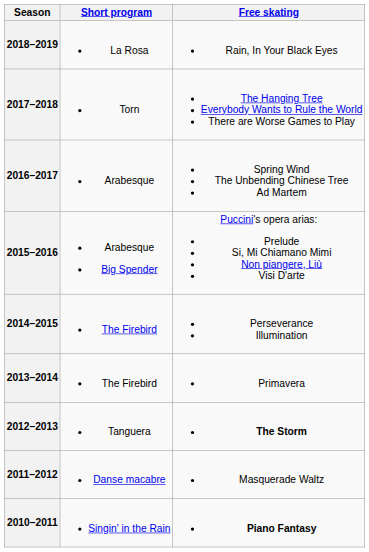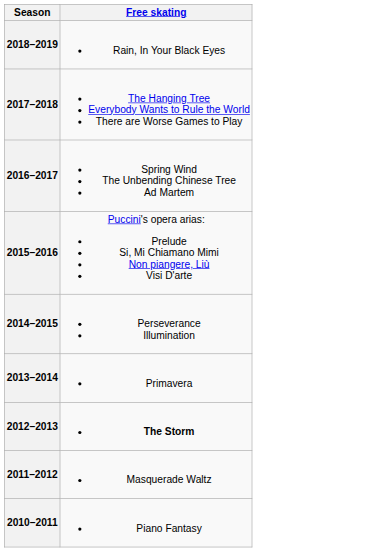 <table class=wikitable style=text-align:center>
 <tr>
 <th>Season</th>
-<th><a href='#'>Short program</a></th>
 <th><a href='#'>Free skating</a></th>
 </tr>
 <tr>
 <th>2018–2019 <br></th>
-<td><br><ul><li>La Rosa <br></li></ul></td>
 <td><br><ul><li>Rain, In Your Black Eyes <br></li></ul></td>
 </tr>
 <tr>
 <th>2017–2018 <br></th>
-<td><br><ul><li>Torn <br></li></ul></td>
 <td><br><ul><li><a href='#'>The Hanging Tree</a> <br></li><li><a href='#'>Everybody Wants to Rule the World</a> <br></li><li>There are Worse Games to Play <br></li></ul></td>
 </tr>
 <tr>
 <th>2016–2017 <br> </th>
-<td><br><ul><li>Arabesque <br></li></ul></td>
 <td><br><ul><li>Spring Wind</li><li>The Unbending Chinese Tree</li><li>Ad Martem <br></li></ul></td>
 </tr>
 <tr>
 <th>2015–2016 <br> </th>
-<td><br><ul><li>Arabesque <br></li></ul><ul><li><a href='#'>Big Spender</a> <br></li></ul></td>
 <td><a href='#'>Puccini</a>'s opera arias:<br><ul><li>Prelude <br></li><li>Si, Mi Chiamano Mimi <br></li><li><a href='#'>Non piangere, Liù</a> <br></li><li>Visi D'arte <br></li></ul></td>
 </tr>
 <tr>
 <th>2014–2015 <br> </th>
-<td><br><ul><li><a href='#'>The Firebird</a> <br></li></ul></td>
 <td><br><ul><li>Perseverance <br></li><li>Illumination <br></li></ul></td>
 </tr>
 <tr>
 <th>2013–2014 <br> </th>
-<td><br><ul><li>The Firebird <br></li></ul></td>
 <td><br><ul><li>Primavera <br></li></ul></td>
 </tr>
 <tr>
 <th>2012–2013 <br> </th>
-<td><br><ul><li>Tanguera <br></li></ul></td>
 <td><strong><br><ul><li>The Storm <br></li></ul></strong></td>
 </tr>
 <tr>
 <th>2011–2012 <br> </th>
-<td><br><ul><li><a href='#'>Danse macabre</a> <br></li></ul></td>
 <td><br><ul><li>Masquerade Waltz <br></li></ul></td>
 </tr>
 <tr>
 <th>2010–2011 <br> </th>
-<td><br><ul><li><a href='#'>Singin' in the Rain</a> <br></li></ul></td>
-<td><strong><br><ul><li>Piano Fantasy <br></li></ul></strong></td>
+<td><br><ul><li>Piano Fantasy <br></li></ul></td>
 </tr>
 </table>
